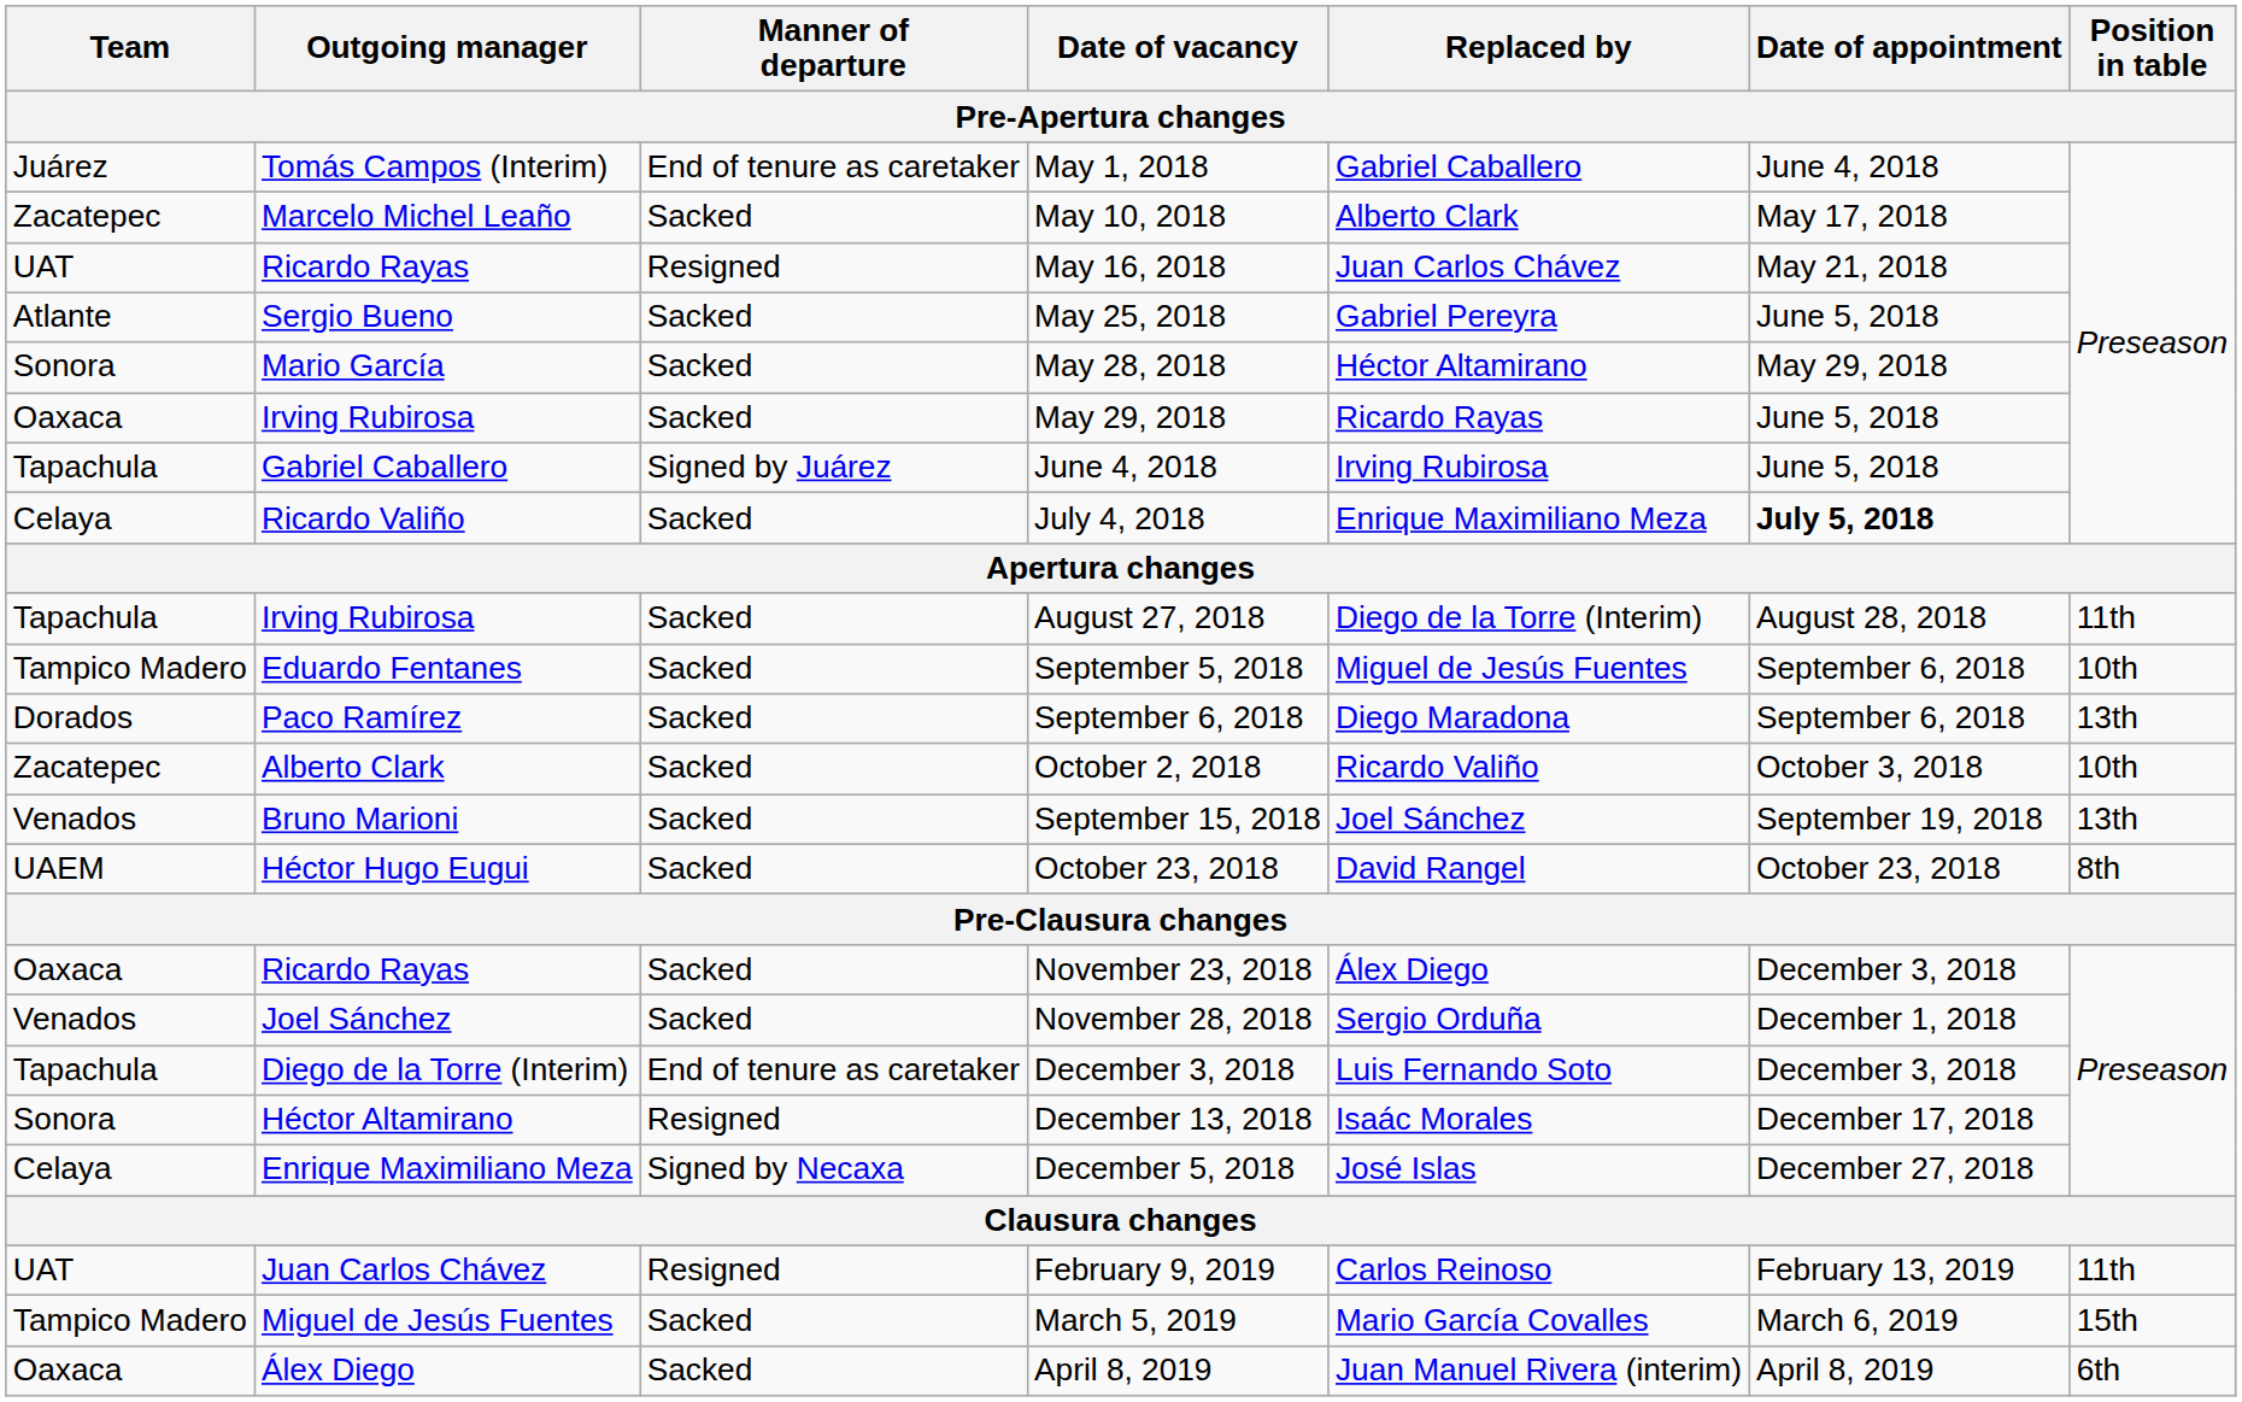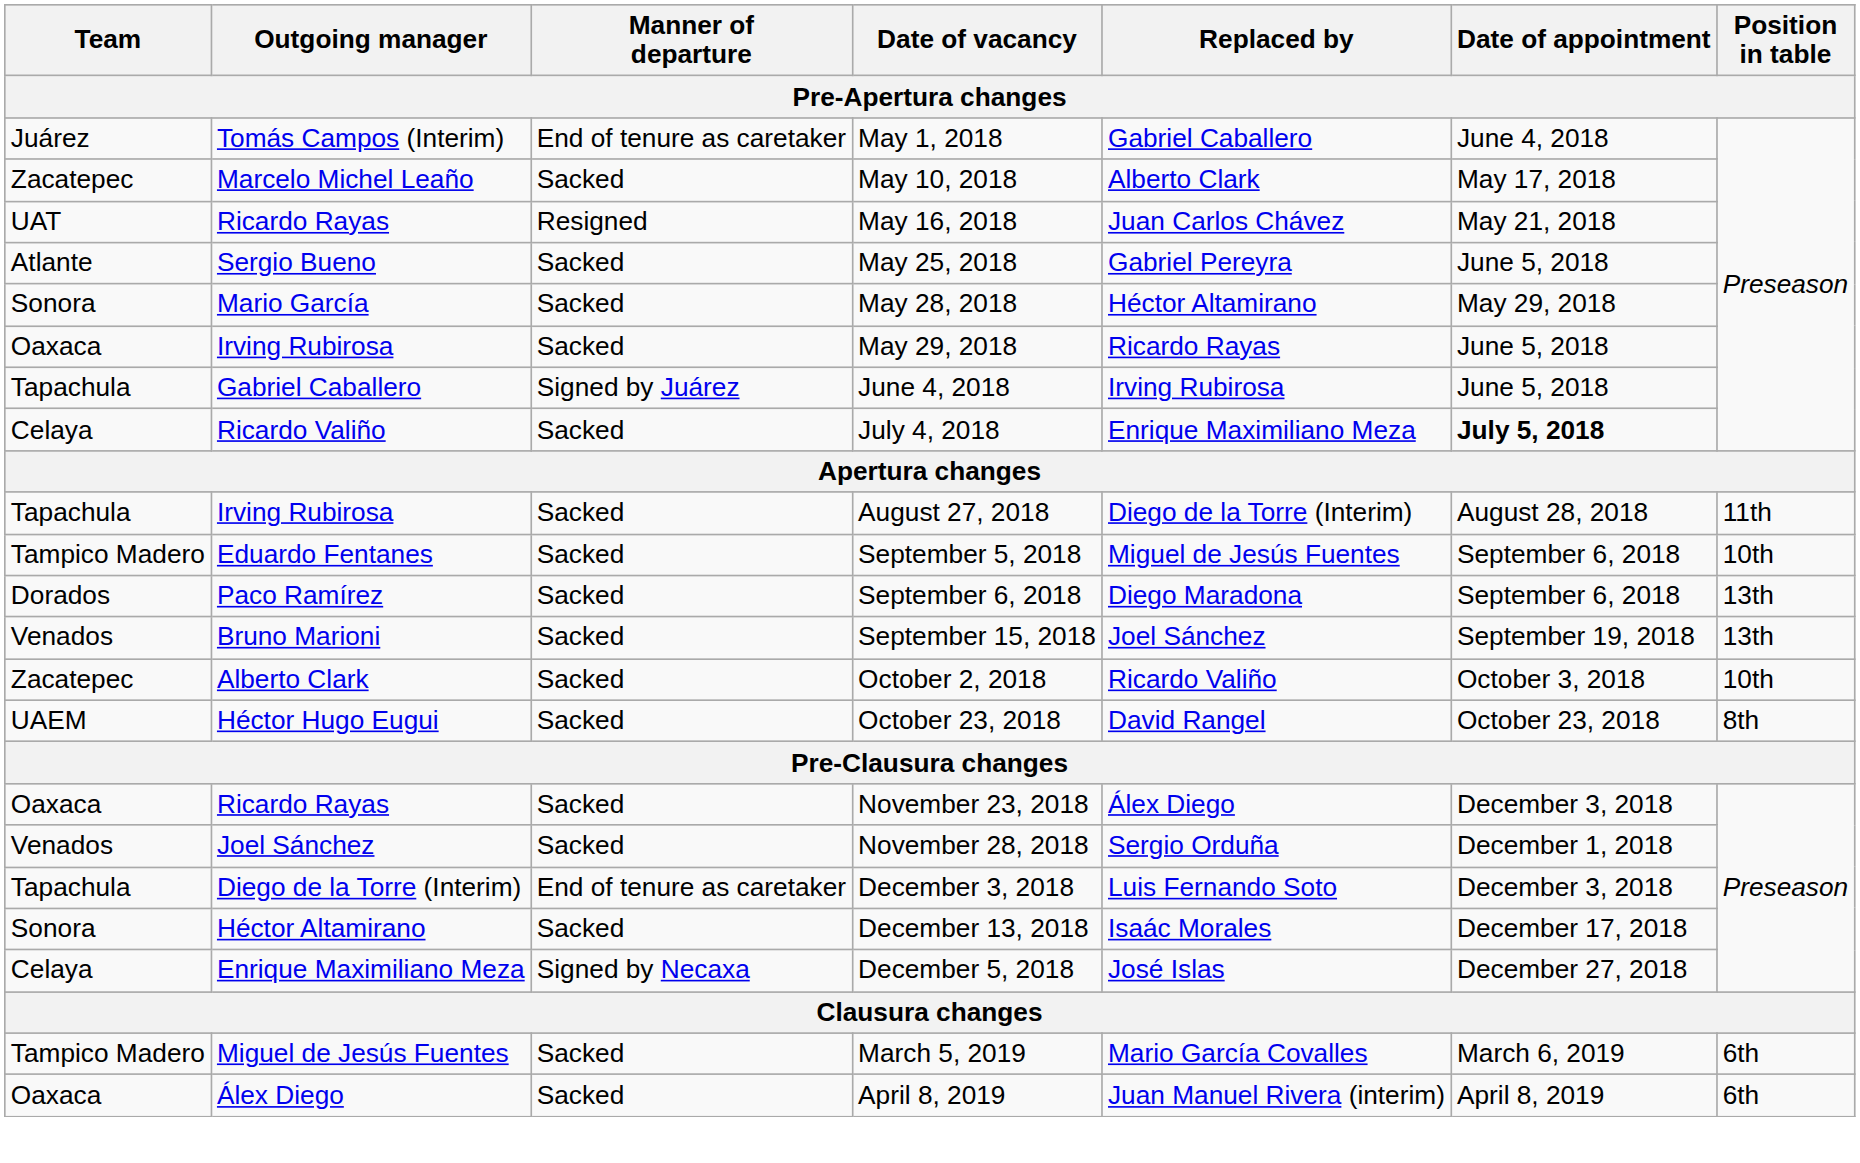 <table class="wikitable sortable">
 <tr>
 <th>Team</th>
 <th>Outgoing manager</th>
 <th>Manner of <br> departure</th>
 <th>Date of vacancy</th>
 <th>Replaced by</th>
 <th>Date of appointment</th>
 <th>Position <br> in table</th>
 </tr>
 <tr>
 <th colspan=7>Pre-Apertura changes</th>
 </tr>
 <tr>
 <td>Juárez</td>
 <td> <a href='#'>Tomás Campos</a> (Interim)</td>
 <td>End of tenure as caretaker</td>
 <td>May 1, 2018</td>
 <td> <a href='#'>Gabriel Caballero</a></td>
 <td>June 4, 2018</td>
 <td rowspan=8><em>Preseason</em></td>
 </tr>
 <tr>
 <td>Zacatepec</td>
 <td> <a href='#'>Marcelo Michel Leaño</a></td>
 <td>Sacked</td>
 <td>May 10, 2018</td>
 <td> <a href='#'>Alberto Clark</a></td>
 <td>May 17, 2018</td>
 </tr>
 <tr>
 <td>UAT</td>
 <td> <a href='#'>Ricardo Rayas</a></td>
 <td>Resigned</td>
 <td>May 16, 2018</td>
 <td> <a href='#'>Juan Carlos Chávez</a></td>
 <td>May 21, 2018</td>
 </tr>
 <tr>
 <td>Atlante</td>
 <td> <a href='#'>Sergio Bueno</a></td>
 <td>Sacked</td>
 <td>May 25, 2018</td>
 <td> <a href='#'>Gabriel Pereyra</a></td>
 <td>June 5, 2018</td>
 </tr>
 <tr>
 <td>Sonora</td>
 <td> <a href='#'>Mario García</a></td>
 <td>Sacked</td>
 <td>May 28, 2018</td>
 <td> <a href='#'>Héctor Altamirano</a></td>
 <td>May 29, 2018</td>
 </tr>
 <tr>
 <td>Oaxaca</td>
 <td> <a href='#'>Irving Rubirosa</a></td>
 <td>Sacked</td>
 <td>May 29, 2018</td>
 <td> <a href='#'>Ricardo Rayas</a></td>
 <td>June 5, 2018</td>
 </tr>
 <tr>
 <td>Tapachula</td>
 <td> <a href='#'>Gabriel Caballero</a></td>
 <td>Signed by <a href='#'>Juárez</a></td>
 <td>June 4, 2018</td>
 <td> <a href='#'>Irving Rubirosa</a></td>
 <td>June 5, 2018</td>
 </tr>
 <tr>
 <td>Celaya</td>
 <td> <a href='#'>Ricardo Valiño</a></td>
 <td>Sacked</td>
 <td>July 4, 2018</td>
 <td> <a href='#'>Enrique Maximiliano Meza</a></td>
 <td><strong>July 5, 2018</strong></td>
 </tr>
 <tr>
 <th colspan=7>Apertura changes</th>
 </tr>
 <tr>
 <td>Tapachula</td>
 <td> <a href='#'>Irving Rubirosa</a></td>
 <td>Sacked</td>
 <td>August 27, 2018</td>
 <td> <a href='#'>Diego de la Torre</a> (Interim)</td>
 <td>August 28, 2018</td>
 <td>11th</td>
 </tr>
 <tr>
 <td>Tampico Madero</td>
 <td> <a href='#'>Eduardo Fentanes</a></td>
 <td>Sacked</td>
 <td>September 5, 2018</td>
 <td> <a href='#'>Miguel de Jesús Fuentes</a></td>
 <td>September 6, 2018</td>
 <td>10th</td>
 </tr>
 <tr>
 <td>Dorados</td>
 <td> <a href='#'>Paco Ramírez</a></td>
 <td>Sacked</td>
 <td>September 6, 2018</td>
 <td> <a href='#'>Diego Maradona</a></td>
 <td>September 6, 2018</td>
 <td>13th</td>
 </tr>
 <tr>
+<td>Venados</td>
+<td> <a href='#'>Bruno Marioni</a></td>
+<td>Sacked</td>
+<td>September 15, 2018</td>
+<td> <a href='#'>Joel Sánchez</a></td>
+<td>September 19, 2018</td>
+<td>13th</td>
+</tr>
+<tr>
 <td>Zacatepec</td>
 <td> <a href='#'>Alberto Clark</a></td>
 <td>Sacked</td>
 <td>October 2, 2018</td>
 <td> <a href='#'>Ricardo Valiño</a></td>
 <td>October 3, 2018</td>
 <td>10th</td>
-</tr>
-<tr>
-<td>Venados</td>
-<td> <a href='#'>Bruno Marioni</a></td>
-<td>Sacked</td>
-<td>September 15, 2018</td>
-<td> <a href='#'>Joel Sánchez</a></td>
-<td>September 19, 2018</td>
-<td>13th</td>
 </tr>
 <tr>
 <td>UAEM</td>
 <td> <a href='#'>Héctor Hugo Eugui</a></td>
 <td>Sacked</td>
 <td>October 23, 2018</td>
 <td> <a href='#'>David Rangel</a></td>
 <td>October 23, 2018</td>
 <td>8th</td>
 </tr>
 <tr>
 <th colspan=7>Pre-Clausura changes</th>
 </tr>
 <tr>
 <td>Oaxaca</td>
 <td> <a href='#'>Ricardo Rayas</a></td>
 <td>Sacked</td>
 <td>November 23, 2018</td>
 <td> <a href='#'>Álex Diego</a></td>
 <td>December 3, 2018</td>
 <td rowspan=5><em>Preseason</em></td>
 </tr>
 <tr>
 <td>Venados</td>
 <td> <a href='#'>Joel Sánchez</a></td>
 <td>Sacked</td>
 <td>November 28, 2018</td>
 <td> <a href='#'>Sergio Orduña</a></td>
 <td>December 1, 2018</td>
 </tr>
 <tr>
 <td>Tapachula</td>
 <td> <a href='#'>Diego de la Torre</a> (Interim)</td>
 <td>End of tenure as caretaker</td>
 <td>December 3, 2018</td>
 <td> <a href='#'>Luis Fernando Soto</a></td>
 <td>December 3, 2018</td>
 </tr>
 <tr>
 <td>Sonora</td>
 <td> <a href='#'>Héctor Altamirano</a></td>
-<td>Resigned</td>
+<td>Sacked</td>
 <td>December 13, 2018</td>
 <td> <a href='#'>Isaác Morales</a></td>
 <td>December 17, 2018</td>
 </tr>
 <tr>
 <td>Celaya</td>
 <td> <a href='#'>Enrique Maximiliano Meza</a></td>
 <td>Signed by <a href='#'>Necaxa</a></td>
 <td>December 5, 2018</td>
 <td> <a href='#'>José Islas</a></td>
 <td>December 27, 2018</td>
 </tr>
 <tr>
 <th colspan=7>Clausura changes</th>
 </tr>
 <tr>
-<td>UAT</td>
-<td> <a href='#'>Juan Carlos Chávez</a></td>
-<td>Resigned</td>
-<td>February 9, 2019</td>
-<td>  <a href='#'>Carlos Reinoso</a></td>
-<td>February 13, 2019</td>
-<td>11th</td>
-</tr>
-<tr>
 <td>Tampico Madero</td>
 <td> <a href='#'>Miguel de Jesús Fuentes</a></td>
 <td>Sacked</td>
 <td>March 5, 2019</td>
 <td> <a href='#'>Mario García Covalles</a></td>
 <td>March 6, 2019</td>
-<td>15th</td>
+<td>6th</td>
 </tr>
 <tr>
 <td>Oaxaca</td>
 <td> <a href='#'>Álex Diego</a></td>
 <td>Sacked</td>
 <td>April 8, 2019</td>
 <td> <a href='#'>Juan Manuel Rivera</a> (interim)</td>
 <td>April 8, 2019</td>
 <td>6th</td>
 </tr>
 </table>
